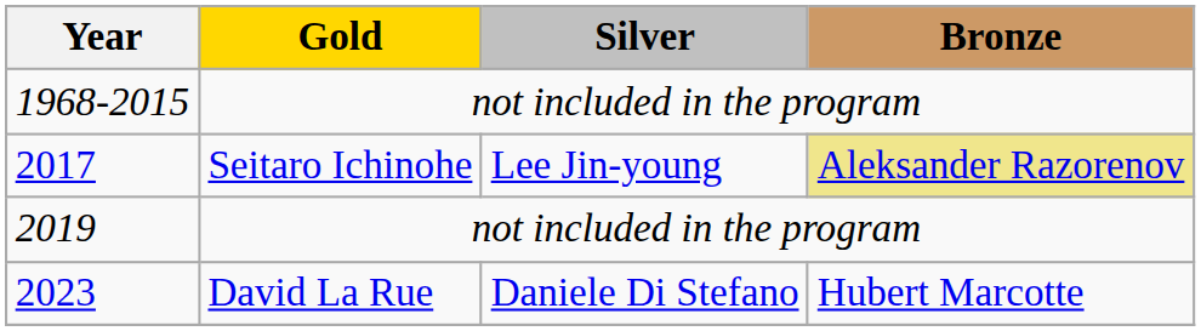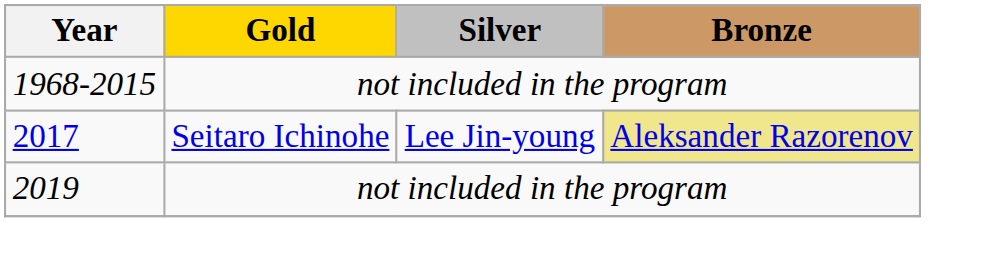 <table class="wikitable">
 <tr>
 <th>Year</th>
 <td align=center bgcolor=gold><strong>Gold</strong></td>
 <td align=center bgcolor=silver><strong>Silver</strong></td>
 <td align=center bgcolor=cc9966><strong>Bronze</strong></td>
 </tr>
 <tr>
 <td><em>1968-2015</em></td>
 <td colspan=3 align=center><em>not included in the program</em></td>
 </tr>
 <tr>
 <td><a href='#'>2017</a></td>
 <td> <a href='#'>Seitaro Ichinohe</a></td>
 <td> <a href='#'>Lee Jin-young</a></td>
 <td style="background: khaki;"> <a href='#'>Aleksander Razorenov</a></td>
 </tr>
 <tr>
 <td><em>2019</em></td>
 <td colspan=3 align=center><em>not included in the program</em></td>
 </tr>
 <tr>
-<td><a href='#'>2023</a></td>
-<td> <a href='#'>David La Rue</a></td>
-<td> <a href='#'>Daniele Di Stefano</a></td>
-<td> <a href='#'>Hubert Marcotte</a></td>
-</tr>
-<tr>
 </tr>
 </table>
